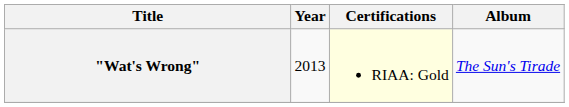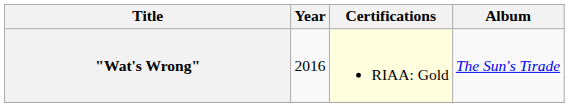 <table class="wikitable plainrowheaders" style="text-align:center;">
 <tr>
 <th scope="col" style="width:18em;">Title</th>
 <th scope="col">Year</th>
 <th scope="col">Certifications</th>
 <th scope="col">Album</th>
 </tr>
 <tr>
 <th scope="row">"Wat's Wrong"<br></th>
-<td>2013</td>
+<td>2016</td>
 <td style="background: lightyellow;"><br><ul><li>RIAA: Gold</li></ul></td>
 <td><em><a href='#'>The Sun's Tirade</a></em></td>
 </tr>
 <tr>
 </tr>
 </table>
